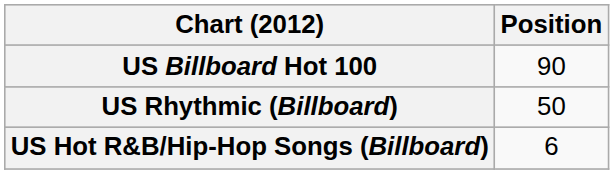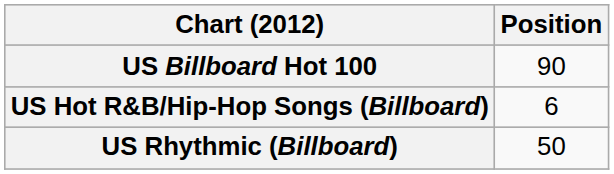 <table class="wikitable sortable plainrowheaders" style="text-align:center;">
 <tr>
 <th scope="col">Chart (2012)</th>
 <th scope="col">Position</th>
 </tr>
 <tr>
 <th scope="row">US <em>Billboard</em> Hot 100</th>
 <td style="text-align:center;">90</td>
 </tr>
 <tr>
+<th scope="row">US Hot R&B/Hip-Hop Songs (<em>Billboard</em>)</th>
+<td style="text-align:center;">6</td>
+</tr>
+<tr>
 <th scope="row">US Rhythmic (<em>Billboard</em>)</th>
 <td style="text-align:center;">50</td>
 </tr>
-<tr>
-<th scope="row">US Hot R&B/Hip-Hop Songs (<em>Billboard</em>)</th>
-<td style="text-align:center;">6</td>
-</tr>
 </table>
